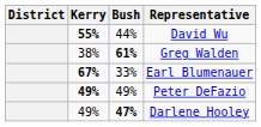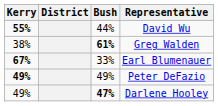 <table class=wikitable>
 <tr>
+<th>Kerry</th>
 <th>District</th>
-<th>Kerry</th>
 <th>Bush</th>
 <th>Representative</th>
 </tr>
 <tr align=center>
+<td><strong>55%</strong></td>
 <th></th>
-<td><strong>55%</strong></td>
 <td>44%</td>
 <td><a href='#'>David Wu</a></td>
 </tr>
 <tr align=center>
+<td>38%</td>
 <th></th>
-<td>38%</td>
 <td><strong>61%</strong></td>
 <td><a href='#'>Greg Walden</a></td>
 </tr>
 <tr align=center>
+<td><strong>67%</strong></td>
 <th></th>
-<td><strong>67%</strong></td>
 <td>33%</td>
 <td><a href='#'>Earl Blumenauer</a></td>
 </tr>
 <tr align=center>
+<td><strong>49%</strong></td>
 <th></th>
-<td><strong>49%</strong></td>
 <td>49%</td>
 <td><a href='#'>Peter DeFazio</a></td>
 </tr>
 <tr align=center>
+<td>49%</td>
 <th></th>
-<td>49%</td>
 <td><strong>47%</strong></td>
 <td><a href='#'>Darlene Hooley</a></td>
 </tr>
 </table>
